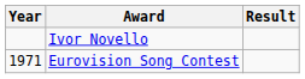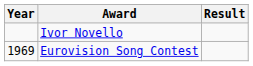 <table class="wikitable">
 <tr>
 <th>Year</th>
 <th>Award</th>
 <th>Result</th>
 </tr>
 <tr>
 <td></td>
 <td><a href='#'>Ivor Novello</a></td>
 <td></td>
 </tr>
 <tr>
-<td>1971</td>
+<td>1969</td>
 <td><a href='#'>Eurovision Song Contest</a></td>
 <td></td>
 </tr>
 </table>
